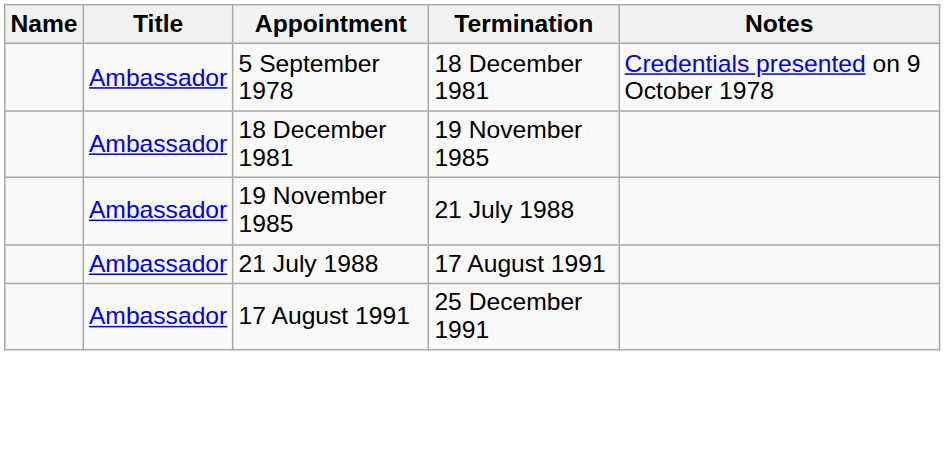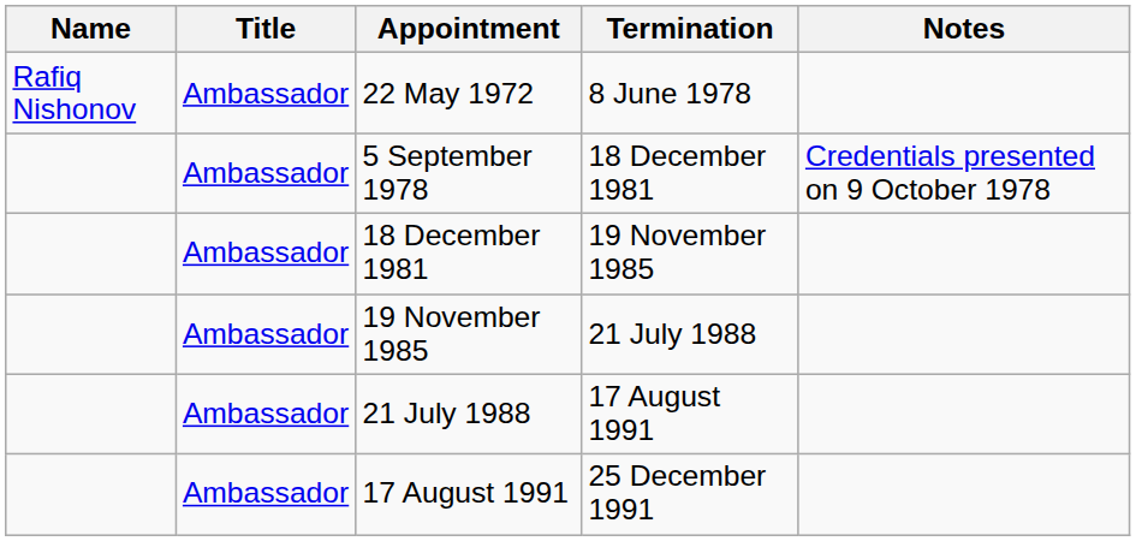 <table class="wikitable">
 <tr valign="middle">
 <th>Name</th>
 <th>Title</th>
 <th>Appointment</th>
 <th>Termination</th>
 <th>Notes</th>
+</tr>
+<tr>
+<td><a href='#'>Rafiq Nishonov</a></td>
+<td><a href='#'>Ambassador</a></td>
+<td>22 May 1972</td>
+<td>8 June 1978</td>
+<td></td>
 </tr>
 <tr>
 <td></td>
 <td><a href='#'>Ambassador</a></td>
 <td>5 September 1978</td>
 <td>18 December 1981</td>
 <td><a href='#'>Credentials presented</a> on 9 October 1978</td>
 </tr>
 <tr>
 <td></td>
 <td><a href='#'>Ambassador</a></td>
 <td>18 December 1981</td>
 <td>19 November 1985</td>
 <td></td>
 </tr>
 <tr>
 <td></td>
 <td><a href='#'>Ambassador</a></td>
 <td>19 November 1985</td>
 <td>21 July 1988</td>
 <td></td>
 </tr>
 <tr>
 <td></td>
 <td><a href='#'>Ambassador</a></td>
 <td>21 July 1988</td>
 <td>17 August 1991</td>
 <td></td>
 </tr>
 <tr>
 <td></td>
 <td><a href='#'>Ambassador</a></td>
 <td>17 August 1991</td>
 <td>25 December 1991</td>
 <td></td>
 </tr>
 </table>
